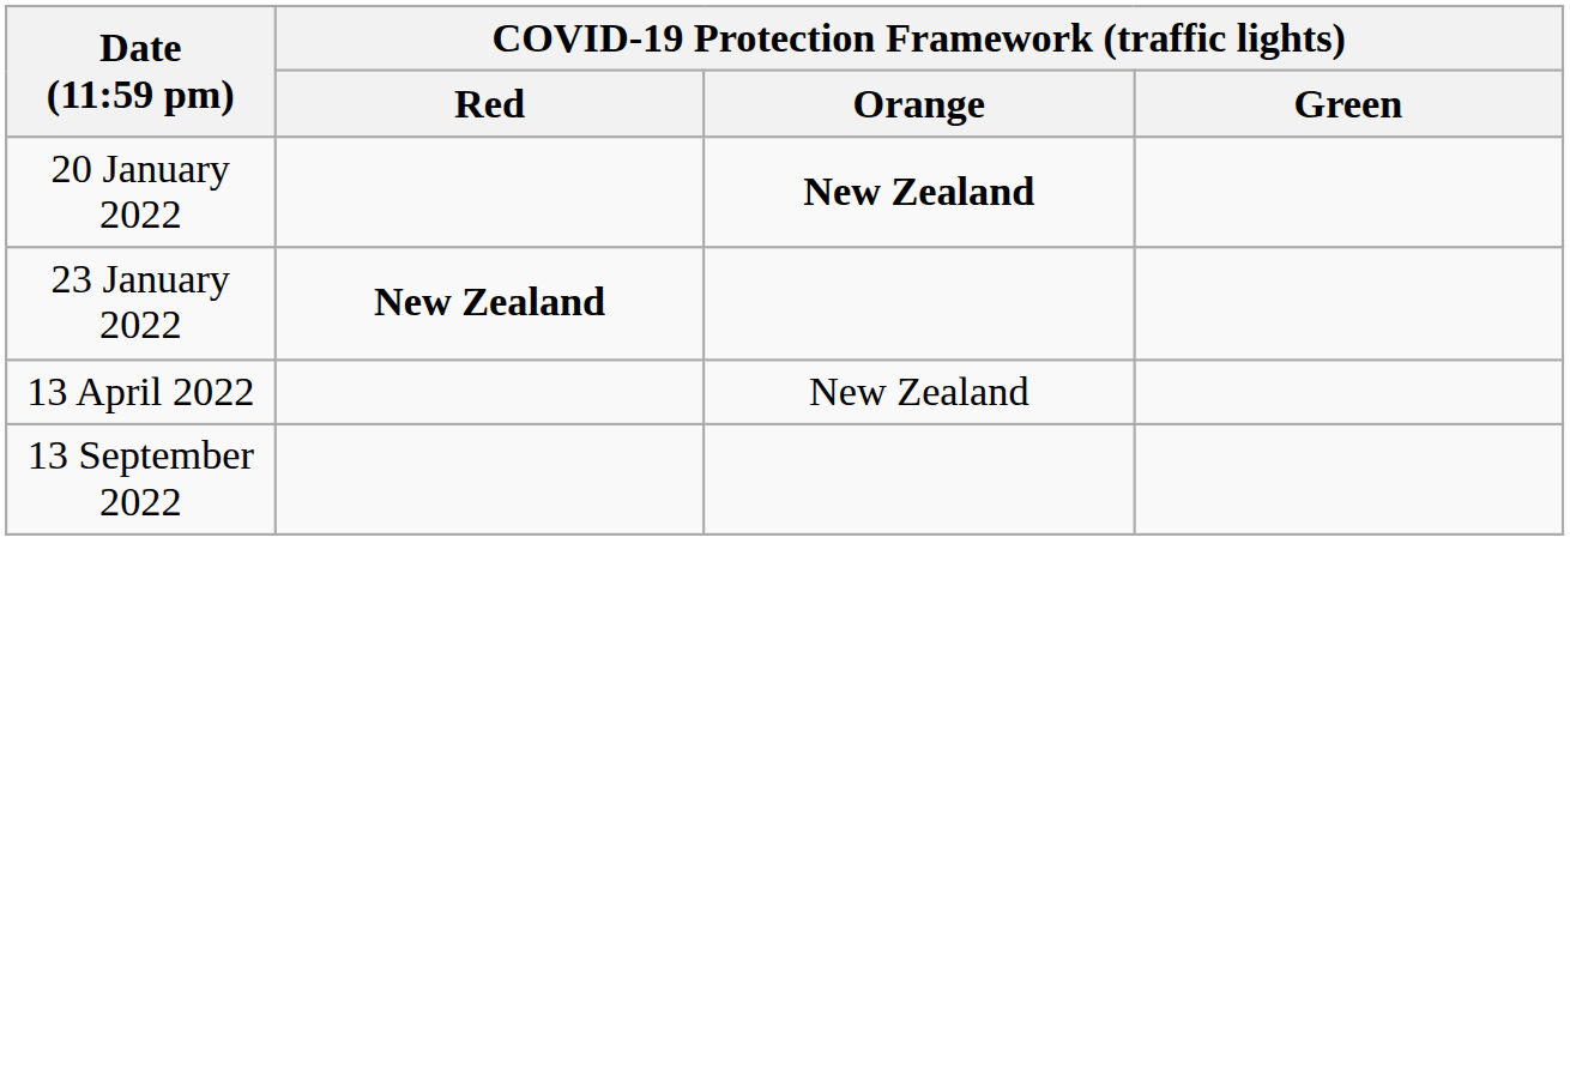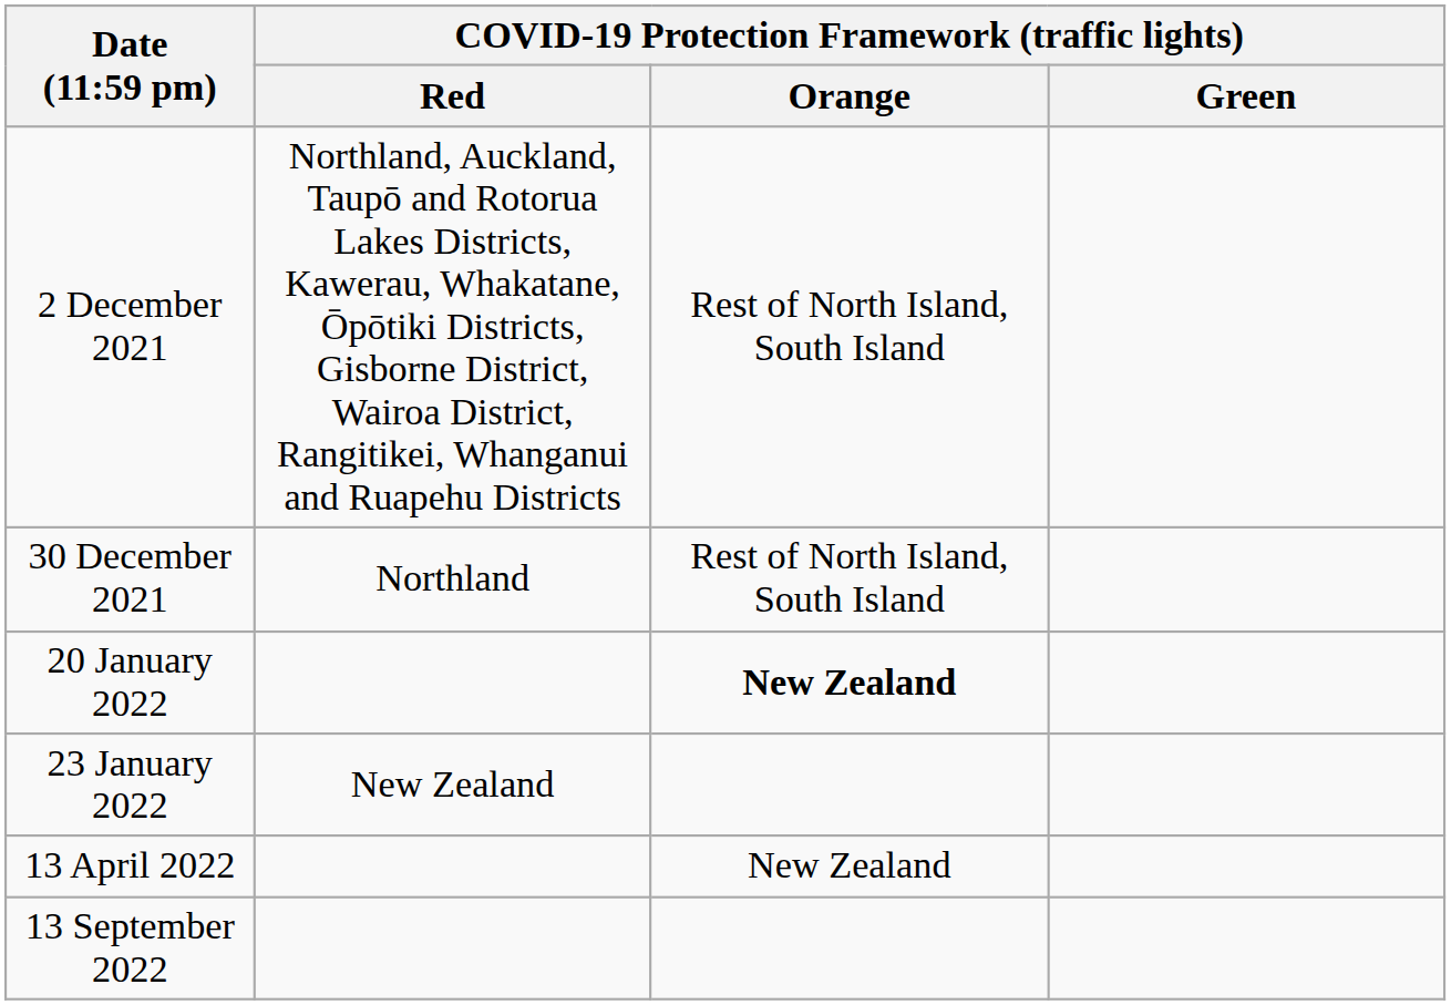 <table class="wikitable" style="text-align:center;">
 <tr>
 <th rowspan=2>Date (11:59 pm)</th>
 <th colspan="3">COVID-19 Protection Framework (traffic lights)</th>
 </tr>
 <tr>
 <th style="width:160px;">Red</th>
 <th style="width:160px;">Orange</th>
 <th style="width:160px;">Green</th>
 </tr>
 <tr>
+<td>2 December 2021</td>
+<td>Northland, Auckland, Taupō and Rotorua Lakes Districts, Kawerau, Whakatane, Ōpōtiki Districts, Gisborne District, Wairoa District, Rangitikei, Whanganui and Ruapehu Districts</td>
+<td>Rest of North Island, South Island</td>
+<td></td>
+</tr>
+<tr>
+<td>30 December 2021</td>
+<td>Northland</td>
+<td>Rest of North Island, South Island</td>
+<td></td>
+</tr>
+<tr>
 <td>20 January 2022</td>
 <td></td>
 <td><strong>New Zealand</strong></td>
 <td></td>
 </tr>
 <tr>
 <td>23 January 2022</td>
-<td><strong>New Zealand</strong></td>
+<td>New Zealand</td>
 <td></td>
 <td></td>
 </tr>
 <tr>
 <td>13 April 2022</td>
 <td></td>
 <td>New Zealand</td>
 <td></td>
 </tr>
 <tr>
 <td>13 September 2022</td>
 <td></td>
 <td></td>
 <td></td>
 </tr>
 </table>
